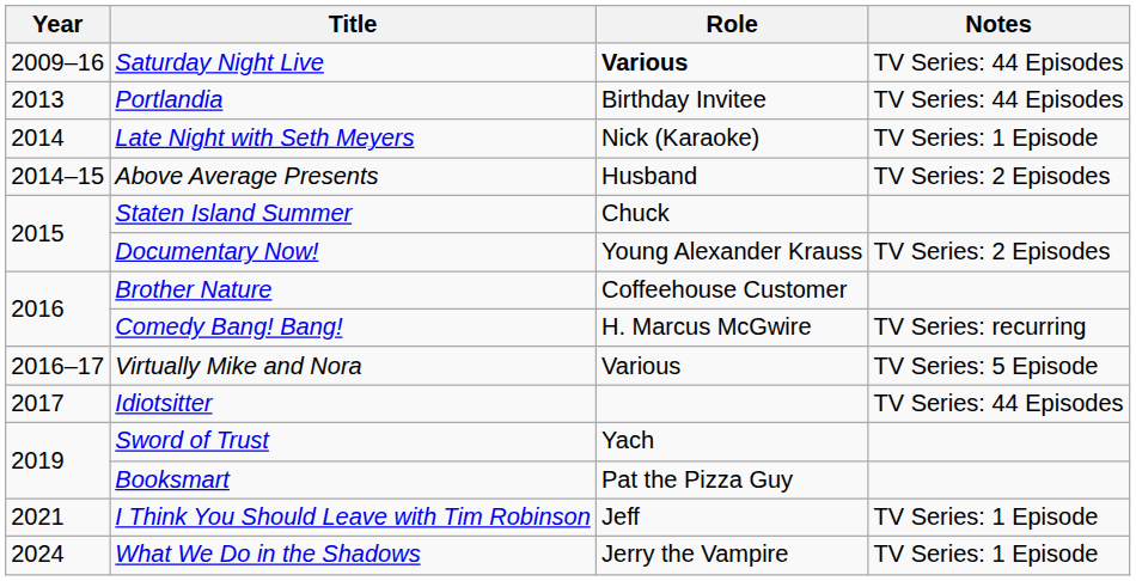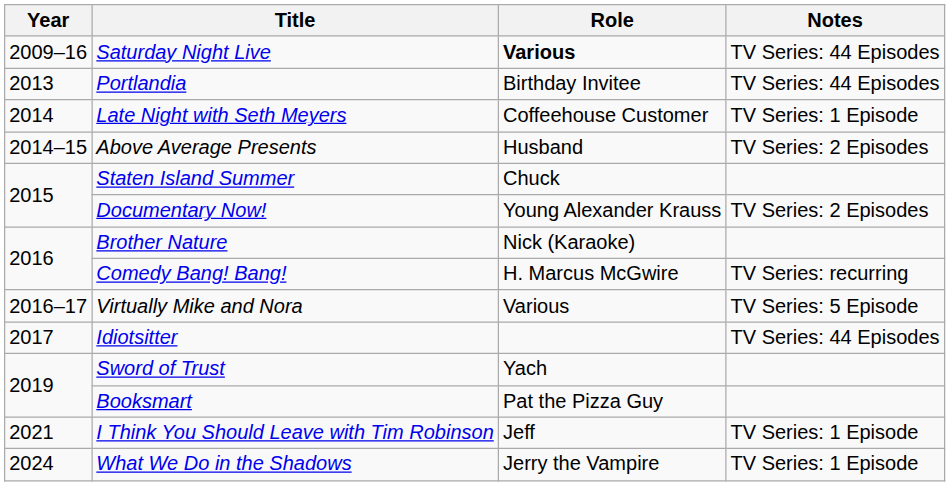 <table class="wikitable sortable plainrowheaders">
 <tr>
 <th scope="col">Year</th>
 <th scope="col">Title</th>
 <th scope="col">Role</th>
 <th scope="col" class="unsortable">Notes</th>
 </tr>
 <tr>
 <td>2009–16</td>
 <td><em><a href='#'>Saturday Night Live</a></em></td>
 <td><strong>Various</strong></td>
 <td>TV Series: 44 Episodes</td>
 </tr>
 <tr>
 <td>2013</td>
 <td><em><a href='#'>Portlandia</a></em></td>
 <td>Birthday Invitee</td>
 <td>TV Series: 44 Episodes</td>
 </tr>
 <tr>
 <td>2014</td>
 <td><em><a href='#'>Late Night with Seth Meyers</a></em></td>
-<td>Nick (Karaoke)</td>
+<td>Coffeehouse Customer</td>
 <td>TV Series: 1 Episode</td>
 </tr>
 <tr>
 <td>2014–15</td>
 <td><em>Above Average Presents</em></td>
 <td>Husband</td>
 <td>TV Series: 2 Episodes</td>
 </tr>
 <tr>
 <td rowspan="2">2015</td>
 <td><em><a href='#'>Staten Island Summer</a></em></td>
 <td>Chuck</td>
 <td></td>
 </tr>
 <tr>
 <td><em><a href='#'>Documentary Now!</a></em></td>
 <td>Young Alexander Krauss</td>
 <td>TV Series: 2 Episodes</td>
 </tr>
 <tr>
 <td rowspan="2">2016</td>
 <td><em><a href='#'>Brother Nature</a></em></td>
-<td>Coffeehouse Customer</td>
+<td>Nick (Karaoke)</td>
 <td></td>
 </tr>
 <tr>
 <td><em><a href='#'>Comedy Bang! Bang!</a></em></td>
 <td>H. Marcus McGwire</td>
 <td>TV Series: recurring</td>
 </tr>
 <tr>
 <td>2016–17</td>
 <td><em>Virtually Mike and Nora</em></td>
 <td>Various</td>
 <td>TV Series: 5 Episode</td>
 </tr>
 <tr>
 <td>2017</td>
 <td><em><a href='#'>Idiotsitter</a></em></td>
 <td></td>
 <td>TV Series: 44 Episodes</td>
 </tr>
 <tr>
 <td rowspan="2">2019</td>
 <td><em><a href='#'>Sword of Trust</a></em></td>
 <td>Yach</td>
 <td></td>
 </tr>
 <tr>
 <td><em><a href='#'>Booksmart</a></em></td>
 <td>Pat the Pizza Guy</td>
 <td></td>
 </tr>
 <tr>
 <td>2021</td>
 <td><em><a href='#'>I Think You Should Leave with Tim Robinson</a></em></td>
 <td>Jeff</td>
 <td>TV Series: 1 Episode</td>
 </tr>
 <tr>
 <td>2024</td>
 <td><em><a href='#'>What We Do in the Shadows</a></em></td>
 <td>Jerry the Vampire</td>
 <td>TV Series: 1 Episode</td>
 </tr>
 </table>
